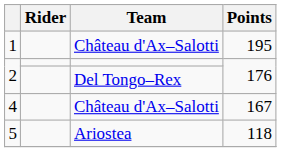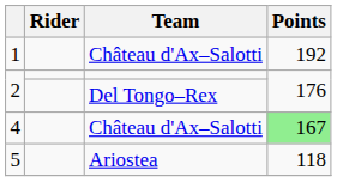 <table class="wikitable">
 <tr>
 <th></th>
 <th>Rider</th>
 <th>Team</th>
 <th>Points</th>
 </tr>
 <tr>
 <td>1</td>
 <td>  </td>
 <td><a href='#'>Château d'Ax–Salotti</a></td>
-<td align=right>195</td>
+<td align=right>192</td>
 </tr>
 <tr>
 <td rowspan="2">2</td>
 <td> </td>
 <td></td>
 <td align=right rowspan="2">176</td>
 </tr>
 <tr>
 <td></td>
 <td><a href='#'>Del Tongo–Rex</a></td>
 </tr>
 <tr>
 <td>4</td>
 <td></td>
 <td><a href='#'>Château d'Ax–Salotti</a></td>
-<td align=right>167</td>
+<td align=right style="background: lightgreen;">167</td>
 </tr>
 <tr>
 <td>5</td>
 <td></td>
 <td><a href='#'>Ariostea</a></td>
 <td align=right>118</td>
 </tr>
 <tr>
 </tr>
 </table>
